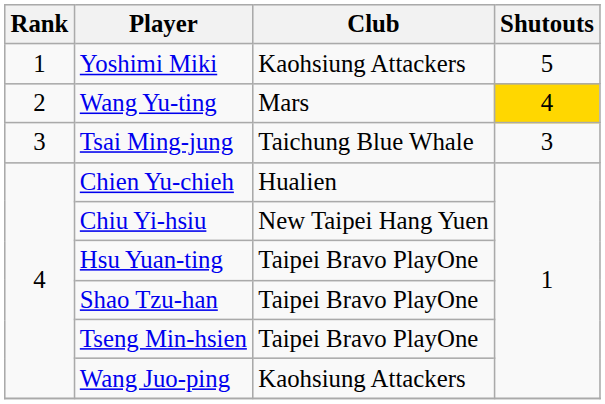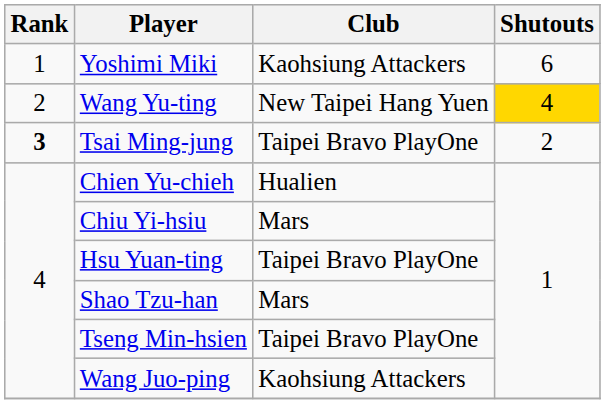 <table class="wikitable" style="text-align:center">
 <tr>
 <th>Rank</th>
 <th>Player</th>
 <th>Club</th>
 <th>Shutouts</th>
 </tr>
 <tr>
 <td>1</td>
 <td align="left"> <a href='#'>Yoshimi Miki</a></td>
 <td align="left">Kaohsiung Attackers</td>
-<td>5</td>
+<td>6</td>
 </tr>
 <tr>
 <td>2</td>
 <td align="left"> <a href='#'>Wang Yu-ting</a></td>
-<td align="left">Mars</td>
+<td align="left">New Taipei Hang Yuen</td>
 <td style="background: gold;">4</td>
 </tr>
 <tr>
-<td>3</td>
+<td><strong>3</strong></td>
 <td align="left"> <a href='#'>Tsai Ming-jung</a></td>
-<td align="left">Taichung Blue Whale</td>
-<td>3</td>
+<td align="left">Taipei Bravo PlayOne</td>
+<td>2</td>
 </tr>
 <tr>
 <td rowspan=6>4</td>
 <td align="left"> <a href='#'>Chien Yu-chieh</a></td>
 <td align="left">Hualien</td>
 <td rowspan=6>1</td>
 </tr>
 <tr>
 <td align="left"> <a href='#'>Chiu Yi-hsiu</a></td>
-<td align="left">New Taipei Hang Yuen</td>
+<td align="left">Mars</td>
 </tr>
 <tr>
 <td align="left"> <a href='#'>Hsu Yuan-ting</a></td>
 <td align="left">Taipei Bravo PlayOne</td>
 </tr>
 <tr>
 <td align="left"> <a href='#'>Shao Tzu-han</a></td>
-<td align="left">Taipei Bravo PlayOne</td>
+<td align="left">Mars</td>
 </tr>
 <tr>
 <td align="left"> <a href='#'>Tseng Min-hsien</a></td>
 <td align="left">Taipei Bravo PlayOne</td>
 </tr>
 <tr>
 <td align="left"> <a href='#'>Wang Juo-ping</a></td>
 <td align="left">Kaohsiung Attackers</td>
 </tr>
 <tr>
 </tr>
 </table>
